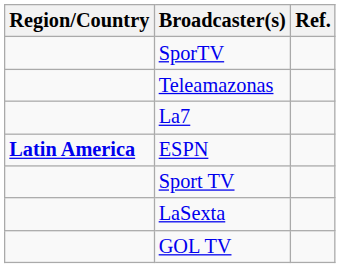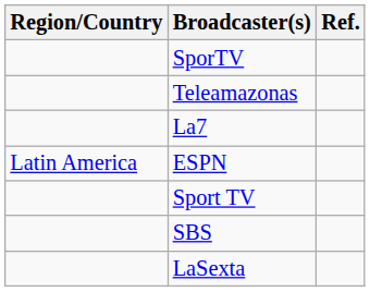 <table class="wikitable">
 <tr>
 <th>Region/Country</th>
 <th>Broadcaster(s)</th>
 <th>Ref.</th>
 </tr>
 <tr>
 <td></td>
 <td><a href='#'>SporTV</a></td>
 <td></td>
 </tr>
 <tr>
 <td></td>
 <td><a href='#'>Teleamazonas</a></td>
 <td></td>
 </tr>
 <tr>
 <td></td>
 <td><a href='#'>La7</a></td>
 <td></td>
 </tr>
 <tr>
-<td><strong><a href='#'>Latin America</a></strong></td>
+<td><a href='#'>Latin America</a></td>
 <td><a href='#'>ESPN</a></td>
 <td></td>
 </tr>
 <tr>
 <td></td>
 <td><a href='#'>Sport TV</a></td>
 <td></td>
 </tr>
 <tr>
 <td></td>
-<td><a href='#'>LaSexta</a></td>
+<td><a href='#'>SBS</a></td>
 <td></td>
 </tr>
 <tr>
 <td></td>
-<td><a href='#'>GOL TV</a></td>
+<td><a href='#'>LaSexta</a></td>
 <td></td>
 </tr>
 </table>
